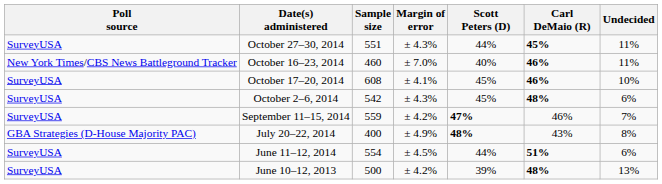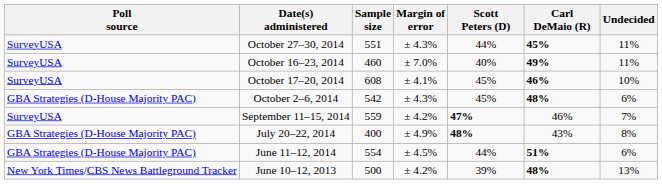 <table class="wikitable">
 <tr>
 <th>Poll<br>source</th>
 <th>Date(s)<br>administered</th>
 <th>Sample<br>size</th>
 <th>Margin of<br>error</th>
 <th style="width:100px;">Scott<br>Peters (D)</th>
 <th style="width:100px;">Carl<br>DeMaio (R)</th>
 <th>Undecided</th>
 </tr>
 <tr>
 <td><a href='#'>SurveyUSA</a></td>
 <td align=center>October 27–30, 2014</td>
 <td align=center>551</td>
 <td align=center>± 4.3%</td>
 <td align=center>44%</td>
 <td><strong>45%</strong></td>
 <td align=center>11%</td>
 </tr>
 <tr>
-<td><a href='#'>New York Times</a>/<a href='#'>CBS News Battleground Tracker</a></td>
+<td><a href='#'>SurveyUSA</a></td>
 <td align=center>October 16–23, 2014</td>
 <td align=center>460</td>
 <td align=center>± 7.0%</td>
 <td align=center>40%</td>
-<td><strong>46%</strong></td>
+<td><strong>49%</strong></td>
 <td align=center>11%</td>
 </tr>
 <tr>
 <td><a href='#'>SurveyUSA</a></td>
 <td align=center>October 17–20, 2014</td>
 <td align=center>608</td>
 <td align=center>± 4.1%</td>
 <td align=center>45%</td>
 <td><strong>46%</strong></td>
 <td align=center>10%</td>
 </tr>
 <tr>
-<td><a href='#'>SurveyUSA</a></td>
+<td><a href='#'>GBA Strategies (D-House Majority PAC)</a></td>
 <td align=center>October 2–6, 2014</td>
 <td align=center>542</td>
 <td align=center>± 4.3%</td>
 <td align=center>45%</td>
 <td><strong>48%</strong></td>
 <td align=center>6%</td>
 </tr>
 <tr>
 <td><a href='#'>SurveyUSA</a></td>
 <td align=center>September 11–15, 2014</td>
 <td align=center>559</td>
 <td align=center>± 4.2%</td>
 <td><strong>47%</strong></td>
 <td align=center>46%</td>
 <td align=center>7%</td>
 </tr>
 <tr>
 <td><a href='#'>GBA Strategies (D-House Majority PAC)</a></td>
 <td align=center>July 20–22, 2014</td>
 <td align=center>400</td>
 <td align=center>± 4.9%</td>
 <td><strong>48%</strong></td>
 <td align=center>43%</td>
 <td align=center>8%</td>
 </tr>
 <tr>
-<td><a href='#'>SurveyUSA</a></td>
+<td><a href='#'>GBA Strategies (D-House Majority PAC)</a></td>
 <td align=center>June 11–12, 2014</td>
 <td align=center>554</td>
 <td align=center>± 4.5%</td>
 <td align=center>44%</td>
 <td><strong>51%</strong></td>
 <td align=center>6%</td>
 </tr>
 <tr>
-<td><a href='#'>SurveyUSA</a></td>
+<td><a href='#'>New York Times</a>/<a href='#'>CBS News Battleground Tracker</a></td>
 <td align=center>June 10–12, 2013</td>
 <td align=center>500</td>
 <td align=center>± 4.2%</td>
 <td align=center>39%</td>
 <td><strong>48%</strong></td>
 <td align=center>13%</td>
 </tr>
 </table>
